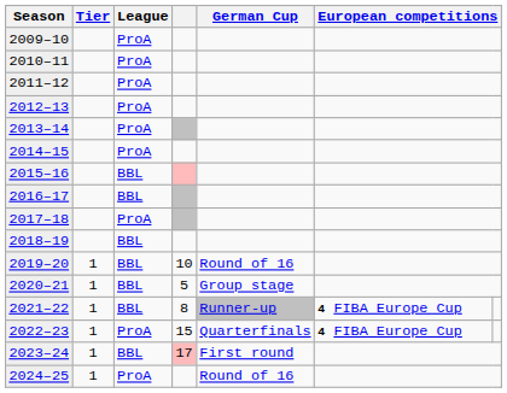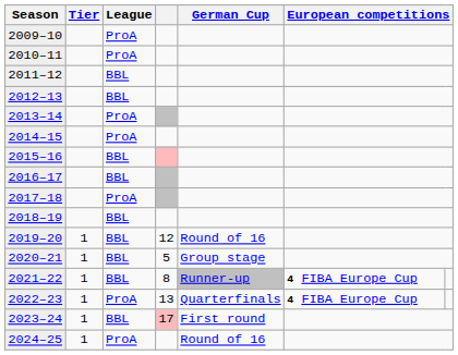 <table class="wikitable" style="font-size:85%;">
 <tr>
 <th>Season</th>
 <th><a href='#'>Tier</a></th>
 <th>League</th>
 <th></th>
 <th><a href='#'>German Cup</a></th>
 <th colspan=2><a href='#'>European competitions</a></th>
 </tr>
 <tr>
 <td bgcolor=efefef>2009–10</td>
 <td></td>
 <td><a href='#'>ProA</a></td>
 <td></td>
 <td></td>
 <td colspan=2></td>
 </tr>
 <tr>
 <td bgcolor=efefef>2010–11</td>
 <td></td>
 <td><a href='#'>ProA</a></td>
 <td></td>
 <td></td>
 <td colspan=2></td>
 </tr>
 <tr>
 <td bgcolor=efefef>2011–12</td>
 <td></td>
-<td><a href='#'>ProA</a></td>
+<td><a href='#'>BBL</a></td>
 <td></td>
 <td></td>
 <td colspan=2></td>
 </tr>
 <tr>
 <td bgcolor=efefef><a href='#'>2012–13</a></td>
 <td></td>
-<td><a href='#'>ProA</a></td>
+<td><a href='#'>BBL</a></td>
 <td></td>
 <td></td>
 <td colspan=2></td>
 </tr>
 <tr>
 <td bgcolor=efefef><a href='#'>2013–14</a></td>
 <td></td>
 <td><a href='#'>ProA</a></td>
 <td bgcolor=silver></td>
 <td></td>
 <td colspan=2></td>
 </tr>
 <tr>
 <td bgcolor=efefef><a href='#'>2014–15</a></td>
 <td></td>
 <td><a href='#'>ProA</a></td>
 <td></td>
 <td></td>
 <td colspan=2></td>
 </tr>
 <tr>
 <td bgcolor=efefef><a href='#'>2015–16</a></td>
 <td></td>
 <td><a href='#'>BBL</a></td>
 <td bgcolor=#FFBBBB></td>
 <td></td>
 <td colspan=2></td>
 </tr>
 <tr>
 <td bgcolor=efefef><a href='#'>2016–17</a></td>
 <td></td>
 <td><a href='#'>BBL</a></td>
 <td bgcolor=silver></td>
 <td></td>
 <td colspan=2></td>
 </tr>
 <tr>
 <td bgcolor=efefef><a href='#'>2017–18</a></td>
 <td></td>
 <td><a href='#'>ProA</a></td>
 <td bgcolor=silver></td>
 <td></td>
 <td colspan=2></td>
 </tr>
 <tr>
 <td bgcolor=efefef><a href='#'>2018–19</a></td>
 <td></td>
 <td><a href='#'>BBL</a></td>
 <td></td>
 <td></td>
 <td colspan=2></td>
 </tr>
 <tr>
 <td style="background:#efefef;"><a href='#'>2019–20</a></td>
 <td align="center">1</td>
 <td><a href='#'>BBL</a></td>
-<td align="center">10</td>
+<td align="center">12</td>
 <td><a href='#'>Round of 16</a></td>
 <td colspan=2></td>
 </tr>
 <tr>
 <td style="background:#efefef;"><a href='#'>2020–21</a></td>
 <td align="center">1</td>
 <td><a href='#'>BBL</a></td>
 <td align="center">5</td>
 <td><a href='#'>Group stage</a></td>
 <td colspan=2></td>
 </tr>
 <tr>
 <td style="background:#efefef;"><a href='#'>2021–22</a></td>
 <td align="center">1</td>
 <td><a href='#'>BBL</a></td>
 <td align="center">8</td>
 <td style="background:silver"><a href='#'>Runner-up</a></td>
 <td><small><strong>4</strong></small> <a href='#'>FIBA Europe Cup</a></td>
 <td align=center></td>
 </tr>
 <tr>
 <td style="background:#efefef;"><a href='#'>2022–23</a></td>
 <td align="center">1</td>
 <td><a href='#'>ProA</a></td>
-<td align="center">15</td>
+<td align="center">13</td>
 <td><a href='#'>Quarterfinals</a></td>
 <td><small><strong>4</strong></small> <a href='#'>FIBA Europe Cup</a></td>
 <td align=center></td>
 </tr>
 <tr>
 <td style="background:#efefef;"><a href='#'>2023–24</a></td>
 <td align="center">1</td>
 <td><a href='#'>BBL</a></td>
 <td align="center" bgcolor=#FFBBBB>17</td>
 <td><a href='#'>First round</a></td>
 <td colspan=2></td>
 </tr>
 <tr>
 <td style="background:#efefef;"><a href='#'>2024–25</a></td>
 <td align="center">1</td>
 <td><a href='#'>ProA</a></td>
 <td></td>
 <td><a href='#'>Round of 16</a></td>
 <td colspan=2></td>
 </tr>
 </table>
